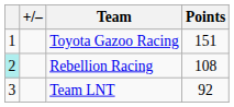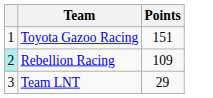 <table class="wikitable" style="font-size: 95%;">
 <tr>
 <th scope="col"></th>
-<th scope="col">+/–</th>
 <th scope="col">Team</th>
 <th scope="col">Points</th>
 </tr>
 <tr>
 <td align="center">1</td>
-<td align="left"></td>
 <td> <a href='#'>Toyota Gazoo Racing</a></td>
 <td align="center">151</td>
 </tr>
 <tr>
 <td align="center" style="background: paleturquoise;">2</td>
-<td align="left"></td>
 <td> <a href='#'>Rebellion Racing</a></td>
-<td align="center">108</td>
+<td align="center">109</td>
 </tr>
 <tr>
 <td align="center">3</td>
-<td align="left"></td>
 <td> <a href='#'>Team LNT</a></td>
-<td align="center">92</td>
+<td align="center">29</td>
 </tr>
 </table>
